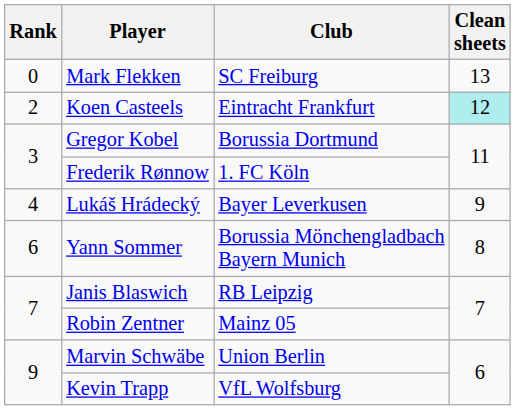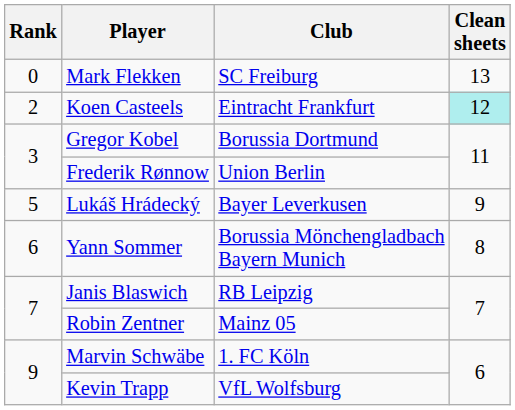 <table class="wikitable sortable" style="text-align:center">
 <tr>
 <th>Rank</th>
 <th>Player</th>
 <th>Club</th>
 <th>Clean<br>sheets</th>
 </tr>
 <tr>
 <td>0</td>
 <td align="left"> <a href='#'>Mark Flekken</a></td>
 <td align="left"><a href='#'>SC Freiburg</a></td>
 <td>13</td>
 </tr>
 <tr>
 <td>2</td>
 <td align="left"> <a href='#'>Koen Casteels</a></td>
 <td align="left"><a href='#'>Eintracht Frankfurt</a></td>
 <td style="background: paleturquoise;">12</td>
 </tr>
 <tr>
 <td rowspan=2>3</td>
 <td align="left"> <a href='#'>Gregor Kobel</a></td>
 <td align="left"><a href='#'>Borussia Dortmund</a></td>
 <td rowspan=2>11</td>
 </tr>
 <tr>
 <td align="left"> <a href='#'>Frederik Rønnow</a></td>
-<td align="left"><a href='#'>1. FC Köln</a></td>
+<td align="left"><a href='#'>Union Berlin</a></td>
 </tr>
 <tr>
-<td>4</td>
+<td>5</td>
 <td align="left"> <a href='#'>Lukáš Hrádecký</a></td>
 <td align="left"><a href='#'>Bayer Leverkusen</a></td>
 <td>9</td>
 </tr>
 <tr>
 <td>6</td>
 <td align="left"> <a href='#'>Yann Sommer</a></td>
 <td align="left"><a href='#'>Borussia Mönchengladbach</a><br><a href='#'>Bayern Munich</a></td>
 <td>8</td>
 </tr>
 <tr>
 <td rowspan=2>7</td>
 <td align="left"> <a href='#'>Janis Blaswich</a></td>
 <td align="left"><a href='#'>RB Leipzig</a></td>
 <td rowspan=2>7</td>
 </tr>
 <tr>
 <td align="left"> <a href='#'>Robin Zentner</a></td>
 <td align="left"><a href='#'>Mainz 05</a></td>
 </tr>
 <tr>
 <td rowspan=2>9</td>
 <td align="left"> <a href='#'>Marvin Schwäbe</a></td>
-<td align="left"><a href='#'>Union Berlin</a></td>
+<td align="left"><a href='#'>1. FC Köln</a></td>
 <td rowspan=2>6</td>
 </tr>
 <tr>
 <td align="left"> <a href='#'>Kevin Trapp</a></td>
 <td align="left"><a href='#'>VfL Wolfsburg</a></td>
 </tr>
 </table>
